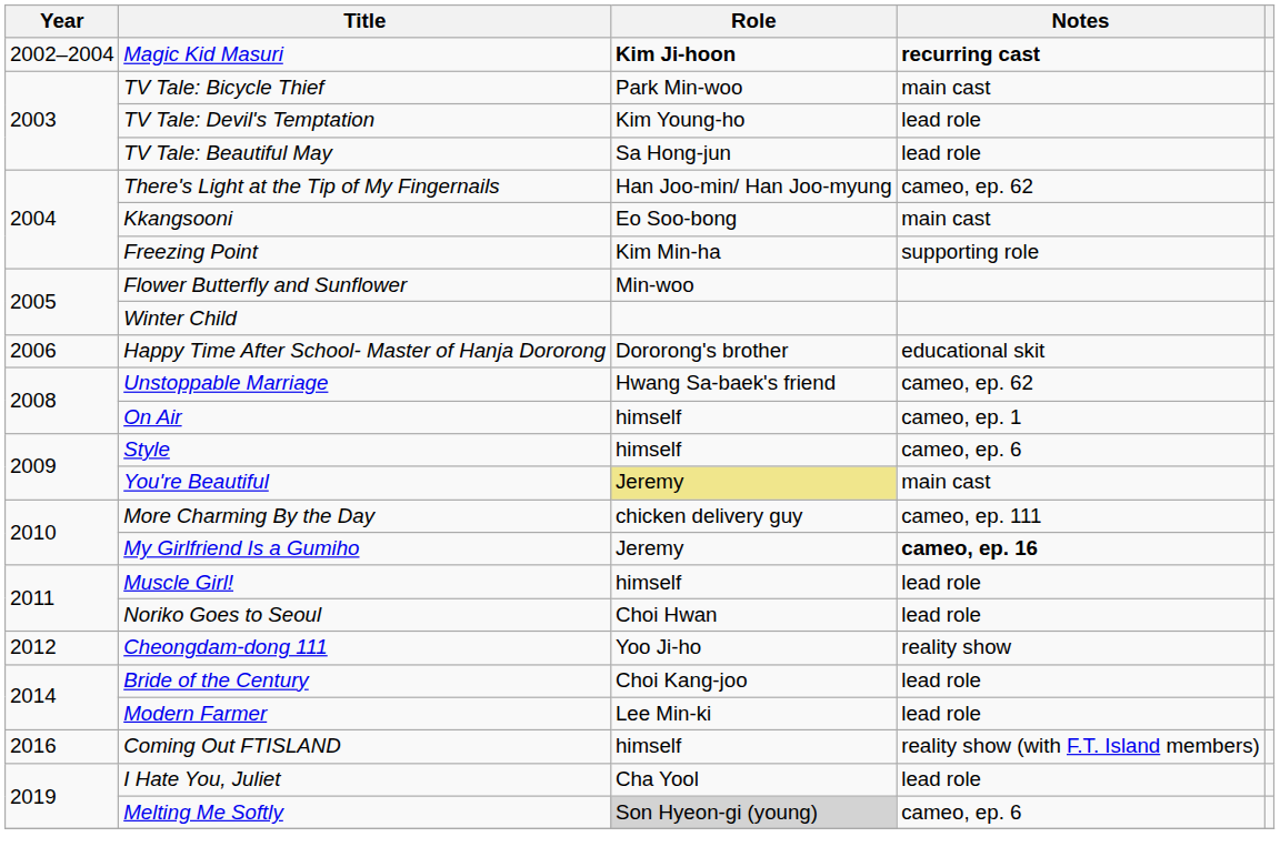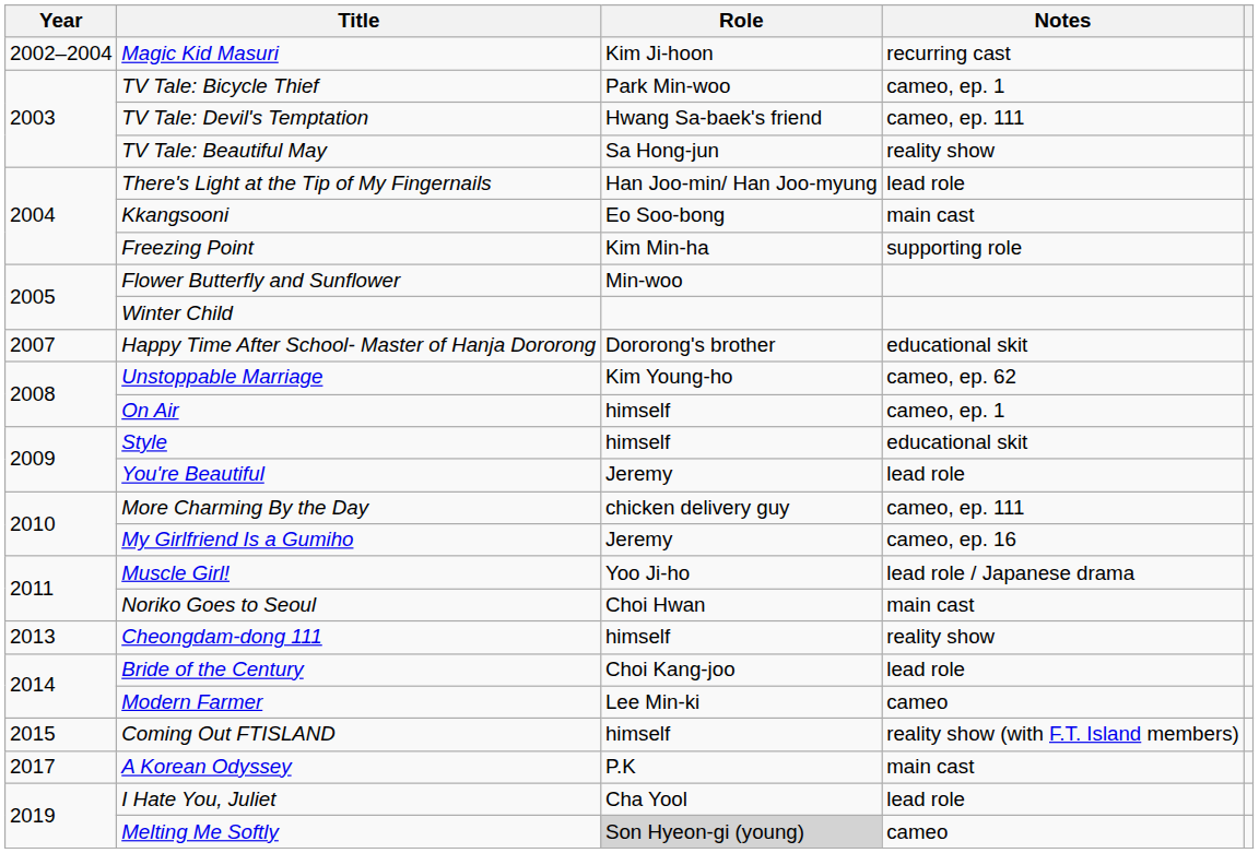 <table class="wikitable sortable">
 <tr>
 <th>Year</th>
 <th>Title</th>
 <th>Role</th>
 <th>Notes</th>
 <th></th>
 </tr>
 <tr>
 <td>2002–2004</td>
 <td><em><a href='#'>Magic Kid Masuri</a></em></td>
-<td><strong>Kim Ji-hoon</strong></td>
-<td><strong>recurring cast</strong></td>
+<td>Kim Ji-hoon</td>
+<td>recurring cast</td>
 </tr>
 <tr>
 <td rowspan=3>2003</td>
 <td><em>TV Tale: Bicycle Thief</em></td>
 <td>Park Min-woo</td>
-<td>main cast</td>
+<td>cameo, ep. 1</td>
 <td></td>
 </tr>
 <tr>
 <td><em>TV Tale: Devil's Temptation</em></td>
-<td>Kim Young-ho</td>
-<td>lead role</td>
+<td>Hwang Sa-baek's friend</td>
+<td>cameo, ep. 111</td>
 <td></td>
 </tr>
 <tr>
 <td><em>TV Tale: Beautiful May</em></td>
 <td>Sa Hong-jun</td>
-<td>lead role</td>
+<td>reality show</td>
 <td></td>
 </tr>
 <tr>
 <td rowspan=3>2004</td>
 <td><em>There's Light at the Tip of My Fingernails</em></td>
 <td>Han Joo-min/ Han Joo-myung</td>
-<td>cameo, ep. 62</td>
+<td>lead role</td>
 <td></td>
 </tr>
 <tr>
 <td><em>Kkangsooni</em></td>
 <td>Eo Soo-bong</td>
 <td>main cast</td>
 <td></td>
 </tr>
 <tr>
 <td><em>Freezing Point</em></td>
 <td>Kim Min-ha</td>
 <td>supporting role</td>
 <td></td>
 </tr>
 <tr>
 <td rowspan=2>2005</td>
 <td><em>Flower Butterfly and Sunflower</em></td>
 <td>Min-woo</td>
 <td></td>
 <td></td>
 </tr>
 <tr>
 <td><em>Winter Child</em></td>
 <td></td>
 <td></td>
 <td></td>
 </tr>
 <tr>
-<td>2006</td>
+<td>2007</td>
 <td><em>Happy Time After School- Master of Hanja Dororong</em></td>
 <td>Dororong's brother</td>
 <td>educational skit</td>
 <td></td>
 </tr>
 <tr>
 <td rowspan=2>2008</td>
 <td><em><a href='#'>Unstoppable Marriage</a></em></td>
-<td>Hwang Sa-baek's friend</td>
+<td>Kim Young-ho</td>
 <td>cameo, ep. 62</td>
 <td></td>
 </tr>
 <tr>
 <td><em><a href='#'>On Air</a></em></td>
 <td>himself</td>
 <td>cameo, ep. 1</td>
 <td></td>
 </tr>
 <tr>
 <td rowspan=2>2009</td>
 <td><em><a href='#'>Style</a></em></td>
 <td>himself</td>
-<td>cameo, ep. 6</td>
+<td>educational skit</td>
 <td></td>
 </tr>
 <tr>
 <td><em><a href='#'>You're Beautiful</a></em></td>
-<td style="background: khaki;">Jeremy</td>
-<td>main cast</td>
+<td>Jeremy</td>
+<td>lead role</td>
 <td></td>
 </tr>
 <tr>
 <td rowspan=2>2010</td>
 <td><em>More Charming By the Day</em></td>
 <td>chicken delivery guy</td>
 <td>cameo, ep. 111</td>
 <td></td>
 </tr>
 <tr>
 <td><em><a href='#'>My Girlfriend Is a Gumiho</a></em></td>
 <td>Jeremy</td>
-<td><strong>cameo, ep. 16</strong></td>
+<td>cameo, ep. 16</td>
 <td></td>
 </tr>
 <tr>
 <td rowspan=2>2011</td>
 <td><em><a href='#'>Muscle Girl!</a></em></td>
-<td>himself</td>
-<td>lead role</td>
+<td>Yoo Ji-ho</td>
+<td>lead role / Japanese drama</td>
 <td></td>
 </tr>
 <tr>
 <td><em>Noriko Goes to Seoul</em></td>
 <td>Choi Hwan</td>
-<td>lead role</td>
+<td>main cast</td>
 <td></td>
 </tr>
 <tr>
-<td>2012</td>
+<td>2013</td>
 <td><em><a href='#'>Cheongdam-dong 111</a></em></td>
-<td>Yoo Ji-ho</td>
+<td>himself</td>
 <td>reality show</td>
 <td></td>
 </tr>
 <tr>
 <td rowspan=2>2014</td>
 <td><em><a href='#'>Bride of the Century</a></em></td>
 <td>Choi Kang-joo</td>
 <td>lead role</td>
 <td></td>
 </tr>
 <tr>
 <td><em><a href='#'>Modern Farmer</a></em></td>
 <td>Lee Min-ki</td>
-<td>lead role</td>
+<td>cameo</td>
 <td></td>
 </tr>
 <tr>
-<td>2016</td>
+<td>2015</td>
 <td><em>Coming Out FTISLAND</em></td>
 <td>himself</td>
 <td>reality show (with <a href='#'>F.T. Island</a> members)</td>
+<td></td>
+</tr>
+<tr>
+<td>2017</td>
+<td><em><a href='#'>A Korean Odyssey</a></em></td>
+<td>P.K</td>
+<td>main cast</td>
 <td></td>
 </tr>
 <tr>
 <td rowspan=2>2019</td>
 <td><em>I Hate You, Juliet</em></td>
 <td>Cha Yool</td>
 <td>lead role</td>
 <td></td>
 </tr>
 <tr>
 <td><em><a href='#'>Melting Me Softly</a></em></td>
 <td style="background: lightgrey;">Son Hyeon-gi (young)</td>
-<td>cameo, ep. 6</td>
+<td>cameo</td>
 <td></td>
 </tr>
 <tr>
 </tr>
 </table>
